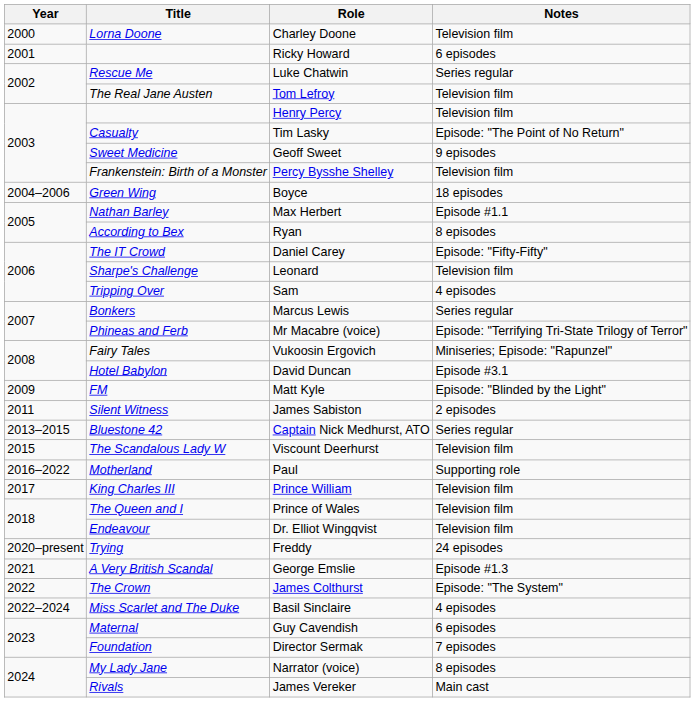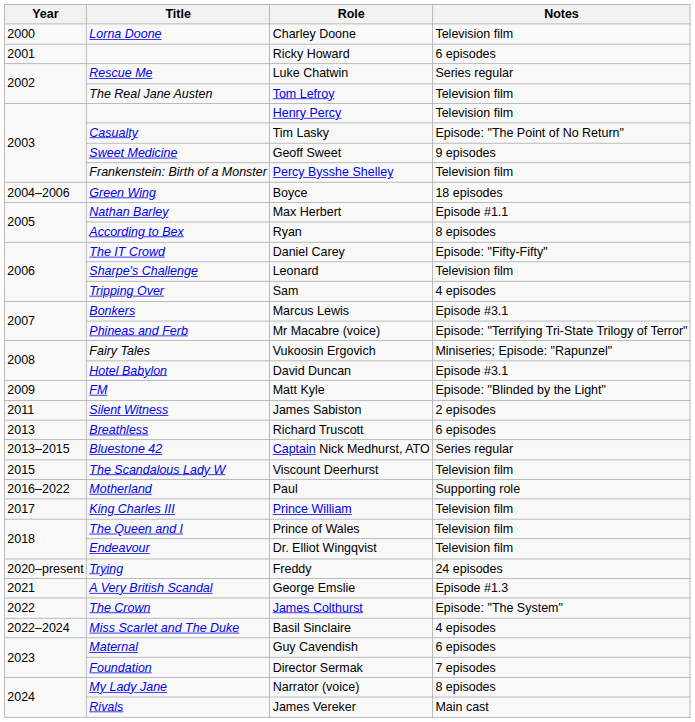 <table class="wikitable sortable">
 <tr>
 <th>Year</th>
 <th>Title</th>
 <th>Role</th>
 <th class="unsortable">Notes</th>
 </tr>
 <tr>
 <td>2000</td>
 <td><em><a href='#'>Lorna Doone</a></em></td>
 <td>Charley Doone</td>
 <td>Television film</td>
 </tr>
 <tr>
 <td>2001</td>
 <td><em></em></td>
 <td>Ricky Howard</td>
 <td>6 episodes</td>
 </tr>
 <tr>
 <td rowspan="2">2002</td>
 <td><em><a href='#'>Rescue Me</a></em></td>
 <td>Luke Chatwin</td>
 <td>Series regular</td>
 </tr>
 <tr>
 <td><em>The Real Jane Austen</em></td>
 <td><a href='#'>Tom Lefroy</a></td>
 <td>Television film</td>
 </tr>
 <tr>
 <td rowspan="4">2003</td>
 <td><em></em></td>
 <td><a href='#'>Henry Percy</a></td>
 <td>Television film</td>
 </tr>
 <tr>
 <td><em><a href='#'>Casualty</a></em></td>
 <td>Tim Lasky</td>
 <td>Episode: "The Point of No Return"</td>
 </tr>
 <tr>
 <td><em><a href='#'>Sweet Medicine</a></em></td>
 <td>Geoff Sweet</td>
 <td>9 episodes</td>
 </tr>
 <tr>
 <td><em>Frankenstein: Birth of a Monster</em></td>
 <td><a href='#'>Percy Bysshe Shelley</a></td>
 <td>Television film</td>
 </tr>
 <tr>
 <td>2004–2006</td>
 <td><em><a href='#'>Green Wing</a></em></td>
 <td>Boyce</td>
 <td>18 episodes</td>
 </tr>
 <tr>
 <td rowspan="2">2005</td>
 <td><em><a href='#'>Nathan Barley</a></em></td>
 <td>Max Herbert</td>
 <td>Episode #1.1</td>
 </tr>
 <tr>
 <td><em><a href='#'>According to Bex</a></em></td>
 <td>Ryan</td>
 <td>8 episodes</td>
 </tr>
 <tr>
 <td rowspan="3">2006</td>
 <td><em><a href='#'>The IT Crowd</a></em></td>
 <td>Daniel Carey</td>
 <td>Episode: "Fifty-Fifty"</td>
 </tr>
 <tr>
 <td><em><a href='#'>Sharpe's Challenge</a></em></td>
 <td>Leonard</td>
 <td>Television film</td>
 </tr>
 <tr>
 <td><em><a href='#'>Tripping Over</a></em></td>
 <td>Sam</td>
 <td>4 episodes</td>
 </tr>
 <tr>
 <td rowspan="2">2007</td>
 <td><em><a href='#'>Bonkers</a></em></td>
 <td>Marcus Lewis</td>
-<td>Series regular</td>
+<td>Episode #3.1</td>
 </tr>
 <tr>
 <td><em><a href='#'>Phineas and Ferb</a></em></td>
 <td>Mr Macabre (voice)</td>
 <td>Episode: "Terrifying Tri-State Trilogy of Terror"</td>
 </tr>
 <tr>
 <td rowspan="2">2008</td>
 <td><em>Fairy Tales</em></td>
 <td>Vukoosin Ergovich</td>
 <td>Miniseries; Episode: "Rapunzel"</td>
 </tr>
 <tr>
 <td><em><a href='#'>Hotel Babylon</a></em></td>
 <td>David Duncan</td>
 <td>Episode #3.1</td>
 </tr>
 <tr>
 <td>2009</td>
 <td><em><a href='#'>FM</a></em></td>
 <td>Matt Kyle</td>
 <td>Episode: "Blinded by the Light"</td>
 </tr>
 <tr>
 <td>2011</td>
 <td><em><a href='#'>Silent Witness</a></em></td>
 <td>James Sabiston</td>
 <td>2 episodes</td>
+</tr>
+<tr>
+<td>2013</td>
+<td><em><a href='#'>Breathless</a></em></td>
+<td>Richard Truscott</td>
+<td>6 episodes</td>
 </tr>
 <tr>
 <td>2013–2015</td>
 <td><em><a href='#'>Bluestone 42</a></em></td>
 <td><a href='#'>Captain</a> Nick Medhurst, ATO</td>
 <td>Series regular</td>
 </tr>
 <tr>
 <td>2015</td>
 <td><em><a href='#'>The Scandalous Lady W</a></em></td>
 <td>Viscount Deerhurst</td>
 <td>Television film</td>
 </tr>
 <tr>
 <td>2016–2022</td>
 <td><em><a href='#'>Motherland</a></em></td>
 <td>Paul</td>
 <td>Supporting role</td>
 </tr>
 <tr>
 <td>2017</td>
 <td><em><a href='#'>King Charles III</a></em></td>
 <td><a href='#'>Prince William</a></td>
 <td>Television film</td>
 </tr>
 <tr>
 <td rowspan="2">2018</td>
 <td><em><a href='#'>The Queen and I</a></em></td>
 <td>Prince of Wales</td>
 <td>Television film</td>
 </tr>
 <tr>
 <td><em><a href='#'>Endeavour</a></em></td>
 <td>Dr. Elliot Wingqvist</td>
 <td>Television film</td>
 </tr>
 <tr>
 <td>2020–present</td>
 <td><em><a href='#'>Trying</a></em></td>
 <td>Freddy</td>
 <td>24 episodes</td>
 </tr>
 <tr>
 <td>2021</td>
 <td><em><a href='#'>A Very British Scandal</a></em></td>
 <td>George Emslie</td>
 <td>Episode #1.3</td>
 </tr>
 <tr>
 <td>2022</td>
 <td><em><a href='#'>The Crown</a></em></td>
 <td><a href='#'>James Colthurst</a></td>
 <td>Episode: "The System"</td>
 </tr>
 <tr>
 <td>2022–2024</td>
 <td><em><a href='#'>Miss Scarlet and The Duke</a></em></td>
 <td>Basil Sinclaire</td>
 <td>4 episodes</td>
 </tr>
 <tr>
 <td rowspan="2">2023</td>
 <td><em><a href='#'>Maternal</a></em></td>
 <td>Guy Cavendish</td>
 <td>6 episodes</td>
 </tr>
 <tr>
 <td><em><a href='#'>Foundation</a></em></td>
 <td>Director Sermak</td>
 <td>7 episodes</td>
 </tr>
 <tr>
 <td rowspan="2">2024</td>
 <td><em><a href='#'>My Lady Jane</a></em></td>
 <td>Narrator (voice)</td>
 <td>8 episodes</td>
 </tr>
 <tr>
 <td><em><a href='#'>Rivals</a></em></td>
 <td>James Vereker</td>
 <td>Main cast </td>
 </tr>
 </table>
